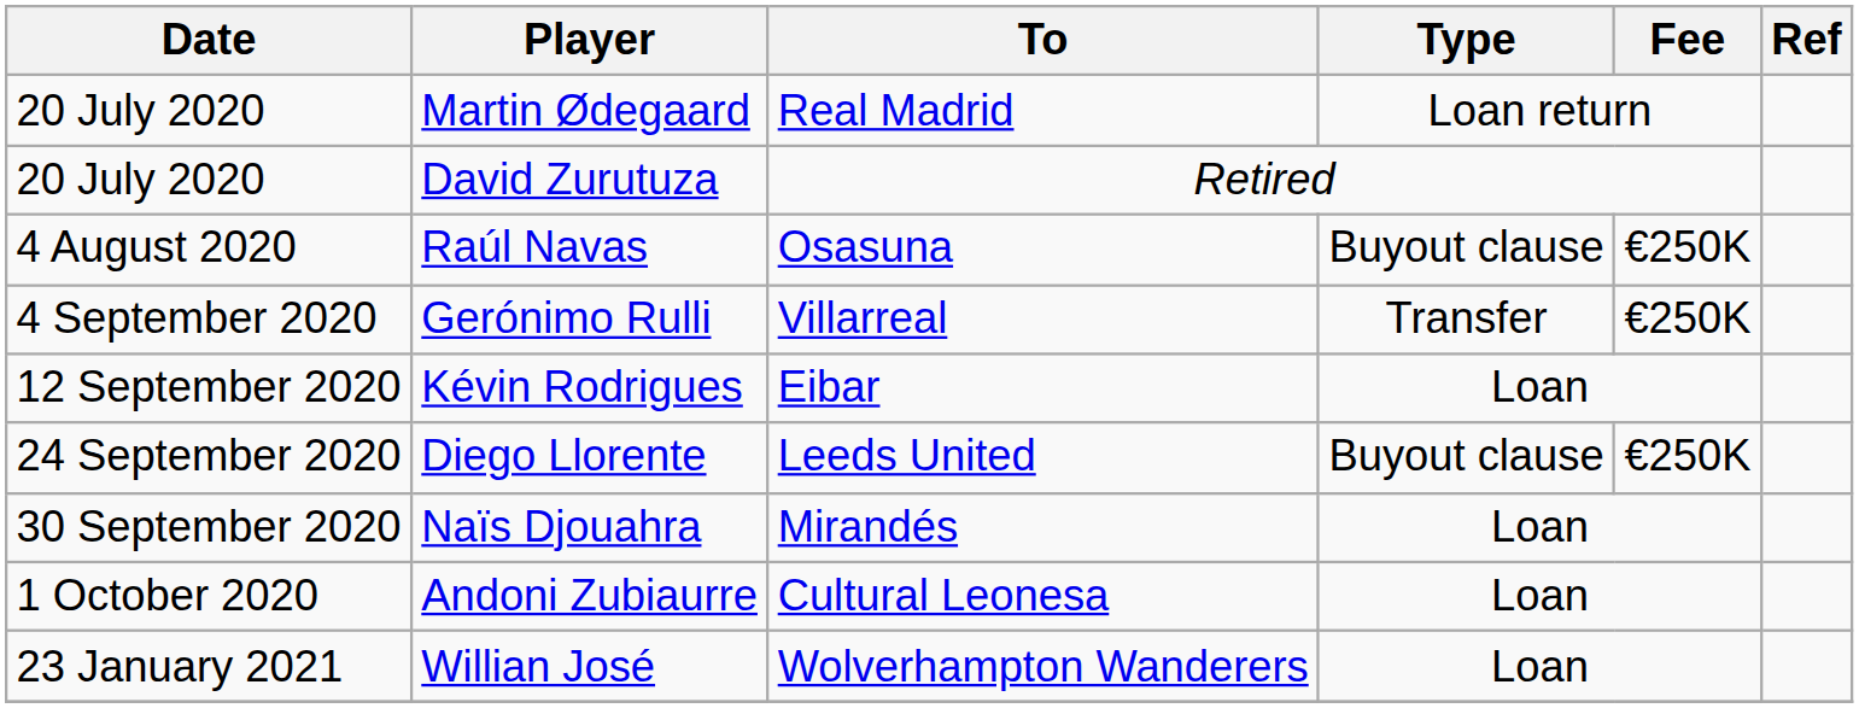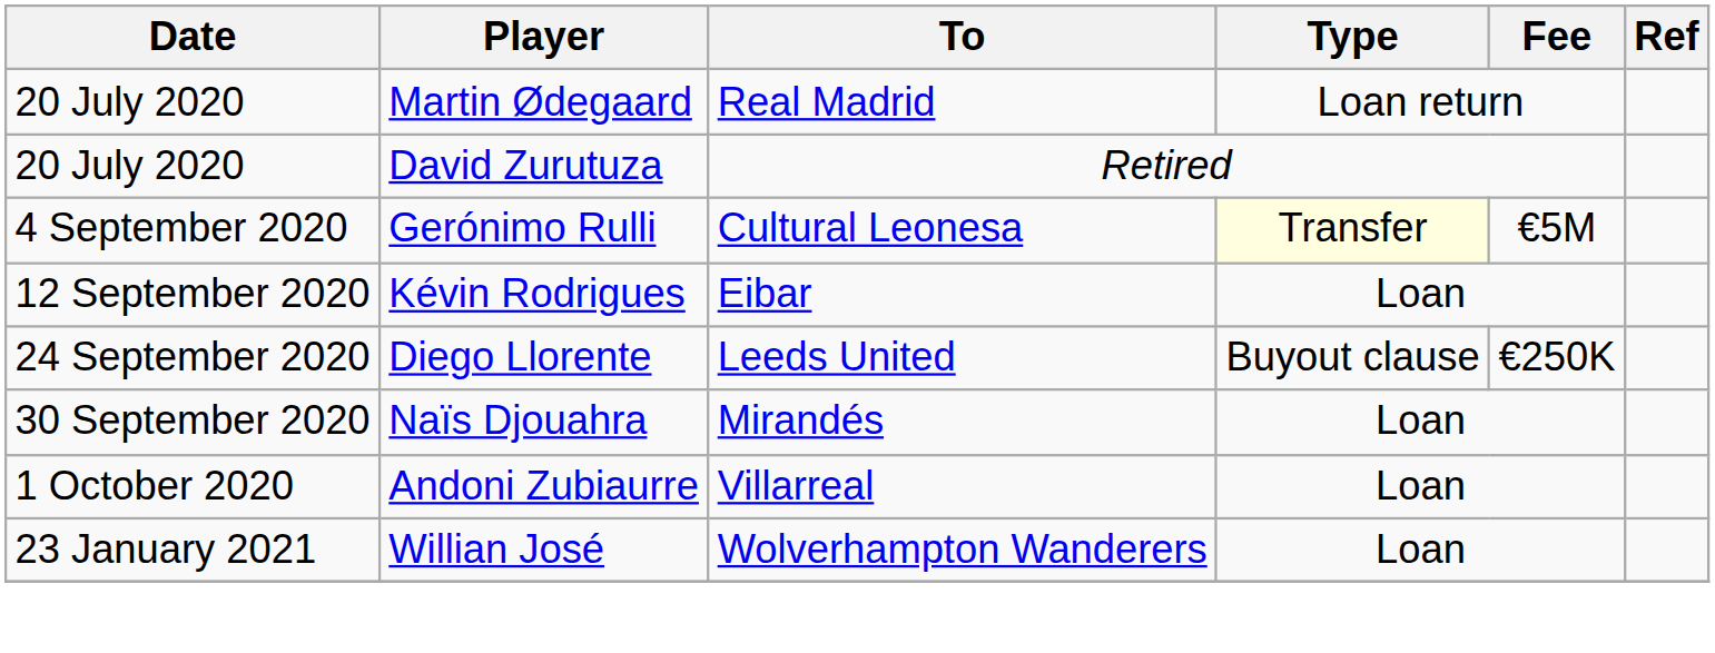 <table class="wikitable">
 <tr>
 <th>Date</th>
 <th>Player</th>
 <th>To</th>
 <th>Type</th>
 <th>Fee</th>
 <th>Ref</th>
 </tr>
 <tr>
 <td>20 July 2020</td>
 <td> <a href='#'>Martin Ødegaard</a></td>
 <td><a href='#'>Real Madrid</a></td>
 <td align=center colspan=2>Loan return</td>
 <td align=center></td>
 </tr>
 <tr>
 <td>20 July 2020</td>
 <td> <a href='#'>David Zurutuza</a></td>
 <td colspan=3 align=center><em>Retired</em></td>
 <td></td>
 </tr>
 <tr>
-<td>4 August 2020</td>
-<td> <a href='#'>Raúl Navas</a></td>
-<td><a href='#'>Osasuna</a></td>
-<td align=center>Buyout clause</td>
-<td align=center>€250K</td>
-<td align=center></td>
-</tr>
-<tr>
 <td>4 September 2020</td>
 <td> <a href='#'>Gerónimo Rulli</a></td>
-<td><a href='#'>Villarreal</a></td>
-<td align=center>Transfer</td>
-<td align=center>€250K</td>
+<td><a href='#'>Cultural Leonesa</a></td>
+<td align=center style="background: lightyellow;">Transfer</td>
+<td align=center>€5M</td>
 <td align=center></td>
 </tr>
 <tr>
 <td>12 September 2020</td>
 <td> <a href='#'>Kévin Rodrigues</a></td>
 <td><a href='#'>Eibar</a></td>
 <td align=center colspan=2>Loan</td>
 <td align=center></td>
 </tr>
 <tr>
 <td>24 September 2020</td>
 <td> <a href='#'>Diego Llorente</a></td>
 <td> <a href='#'>Leeds United</a></td>
 <td align=center>Buyout clause</td>
 <td align=center>€250K</td>
 <td align=center></td>
 </tr>
 <tr>
 <td>30 September 2020</td>
 <td> <a href='#'>Naïs Djouahra</a></td>
 <td><a href='#'>Mirandés</a></td>
 <td align=center colspan=2>Loan</td>
 <td align=center></td>
 </tr>
 <tr>
 <td>1 October 2020</td>
 <td> <a href='#'>Andoni Zubiaurre</a></td>
-<td><a href='#'>Cultural Leonesa</a></td>
+<td><a href='#'>Villarreal</a></td>
 <td align=center colspan=2>Loan</td>
 <td align=center></td>
 </tr>
 <tr>
 <td>23 January 2021</td>
 <td> <a href='#'>Willian José</a></td>
 <td> <a href='#'>Wolverhampton Wanderers</a></td>
 <td align=center colspan=2>Loan</td>
 <td align=center></td>
 </tr>
 <tr>
 </tr>
 </table>
